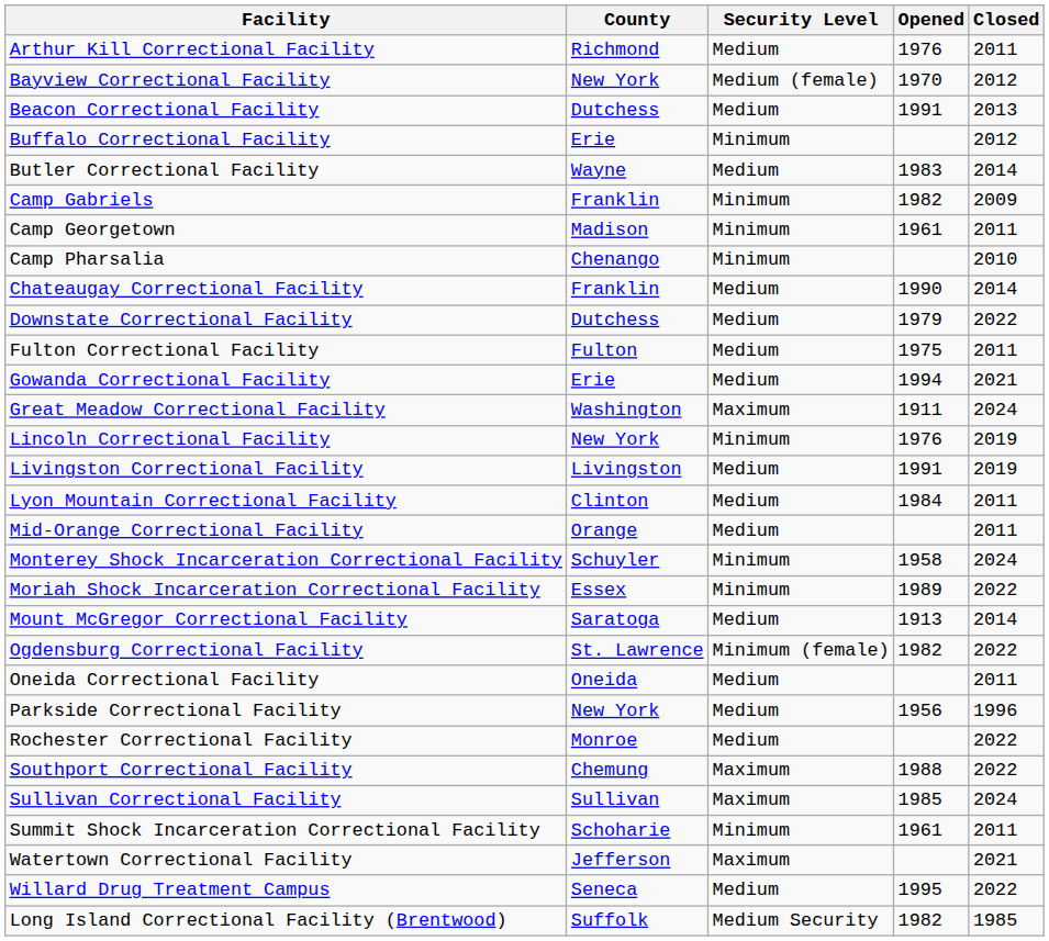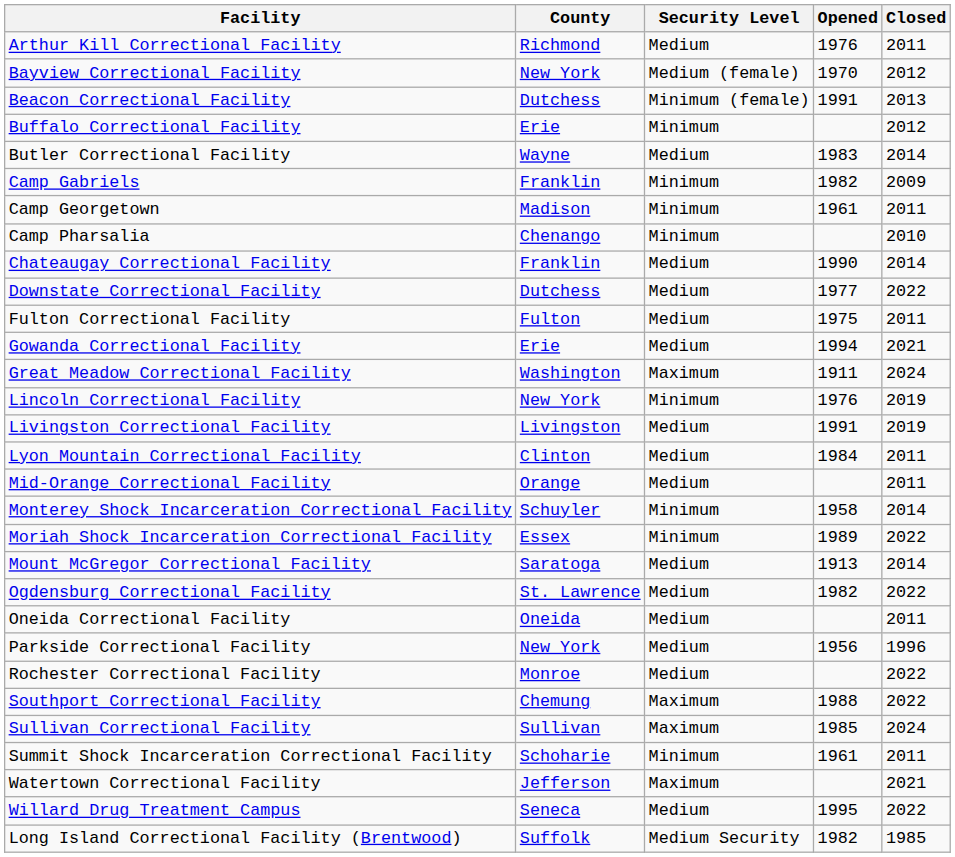 <table class="wikitable sortable">
 <tr>
 <th>Facility</th>
 <th>County</th>
 <th>Security Level</th>
 <th>Opened</th>
 <th>Closed</th>
 </tr>
 <tr>
 <td><a href='#'>Arthur Kill Correctional Facility</a></td>
 <td><a href='#'>Richmond</a></td>
 <td>Medium</td>
 <td>1976</td>
 <td>2011</td>
 </tr>
 <tr>
 <td><a href='#'>Bayview Correctional Facility</a></td>
 <td><a href='#'>New York</a></td>
 <td>Medium (female)</td>
 <td>1970</td>
 <td>2012</td>
 </tr>
 <tr>
 <td><a href='#'>Beacon Correctional Facility</a></td>
 <td><a href='#'>Dutchess</a></td>
-<td>Medium</td>
+<td>Minimum (female)</td>
 <td>1991</td>
 <td>2013</td>
 </tr>
 <tr>
 <td><a href='#'>Buffalo Correctional Facility</a></td>
 <td><a href='#'>Erie</a></td>
 <td>Minimum</td>
 <td></td>
 <td>2012</td>
 </tr>
 <tr>
 <td>Butler Correctional Facility</td>
 <td><a href='#'>Wayne</a></td>
 <td>Medium</td>
 <td>1983</td>
 <td>2014</td>
 </tr>
 <tr>
 <td><a href='#'>Camp Gabriels</a></td>
 <td><a href='#'>Franklin</a></td>
 <td>Minimum</td>
 <td>1982</td>
 <td>2009</td>
 </tr>
 <tr>
 <td>Camp Georgetown</td>
 <td><a href='#'>Madison</a></td>
 <td>Minimum</td>
 <td>1961</td>
 <td>2011</td>
 </tr>
 <tr>
 <td>Camp Pharsalia</td>
 <td><a href='#'>Chenango</a></td>
 <td>Minimum</td>
 <td></td>
 <td>2010</td>
 </tr>
 <tr>
 <td><a href='#'>Chateaugay Correctional Facility</a></td>
 <td><a href='#'>Franklin</a></td>
 <td>Medium</td>
 <td>1990</td>
 <td>2014</td>
 </tr>
 <tr>
 <td><a href='#'>Downstate Correctional Facility</a></td>
 <td><a href='#'>Dutchess</a></td>
 <td>Medium</td>
-<td>1979</td>
+<td>1977</td>
 <td>2022</td>
 </tr>
 <tr>
 <td>Fulton Correctional Facility</td>
 <td><a href='#'>Fulton</a></td>
 <td>Medium</td>
 <td>1975</td>
 <td>2011</td>
 </tr>
 <tr>
 <td><a href='#'>Gowanda Correctional Facility</a></td>
 <td><a href='#'>Erie</a></td>
 <td>Medium</td>
 <td>1994</td>
 <td>2021</td>
 </tr>
 <tr>
 <td><a href='#'>Great Meadow Correctional Facility</a></td>
 <td><a href='#'>Washington</a></td>
 <td>Maximum</td>
 <td>1911</td>
 <td>2024</td>
 </tr>
 <tr>
 <td><a href='#'>Lincoln Correctional Facility</a></td>
 <td><a href='#'>New York</a></td>
 <td>Minimum</td>
 <td>1976</td>
 <td>2019</td>
 </tr>
 <tr>
 <td><a href='#'>Livingston Correctional Facility</a></td>
 <td><a href='#'>Livingston</a></td>
 <td>Medium</td>
 <td>1991</td>
 <td>2019</td>
 </tr>
 <tr>
 <td><a href='#'>Lyon Mountain Correctional Facility</a></td>
 <td><a href='#'>Clinton</a></td>
 <td>Medium</td>
 <td>1984</td>
 <td>2011</td>
 </tr>
 <tr>
 <td><a href='#'>Mid-Orange Correctional Facility</a></td>
 <td><a href='#'>Orange</a></td>
 <td>Medium</td>
 <td></td>
 <td>2011</td>
 </tr>
 <tr>
 <td><a href='#'>Monterey Shock Incarceration Correctional Facility</a></td>
 <td><a href='#'>Schuyler</a></td>
 <td>Minimum</td>
 <td>1958</td>
-<td>2024</td>
+<td>2014</td>
 </tr>
 <tr>
 <td><a href='#'>Moriah Shock Incarceration Correctional Facility</a></td>
 <td><a href='#'>Essex</a></td>
 <td>Minimum</td>
 <td>1989</td>
 <td>2022</td>
 </tr>
 <tr>
 <td><a href='#'>Mount McGregor Correctional Facility</a></td>
 <td><a href='#'>Saratoga</a></td>
 <td>Medium</td>
 <td>1913</td>
 <td>2014</td>
 </tr>
 <tr>
 <td><a href='#'>Ogdensburg Correctional Facility</a></td>
 <td><a href='#'>St. Lawrence</a></td>
-<td>Minimum (female)</td>
+<td>Medium</td>
 <td>1982</td>
 <td>2022</td>
 </tr>
 <tr>
 <td>Oneida Correctional Facility</td>
 <td><a href='#'>Oneida</a></td>
 <td>Medium</td>
 <td></td>
 <td>2011</td>
 </tr>
 <tr>
 <td>Parkside Correctional Facility</td>
 <td><a href='#'>New York</a></td>
 <td>Medium</td>
 <td>1956</td>
 <td>1996</td>
 </tr>
 <tr>
 <td>Rochester Correctional Facility</td>
 <td><a href='#'>Monroe</a></td>
 <td>Medium</td>
 <td></td>
 <td>2022</td>
 </tr>
 <tr>
 <td><a href='#'>Southport Correctional Facility</a></td>
 <td><a href='#'>Chemung</a></td>
 <td>Maximum</td>
 <td>1988</td>
 <td>2022</td>
 </tr>
 <tr>
 <td><a href='#'>Sullivan Correctional Facility</a></td>
 <td><a href='#'>Sullivan</a></td>
 <td>Maximum</td>
 <td>1985</td>
 <td>2024</td>
 </tr>
 <tr>
 <td>Summit Shock Incarceration Correctional Facility</td>
 <td><a href='#'>Schoharie</a></td>
 <td>Minimum</td>
 <td>1961</td>
 <td>2011</td>
 </tr>
 <tr>
 <td>Watertown Correctional Facility</td>
 <td><a href='#'>Jefferson</a></td>
 <td>Maximum</td>
 <td></td>
 <td>2021</td>
 </tr>
 <tr>
 <td><a href='#'>Willard Drug Treatment Campus</a></td>
 <td><a href='#'>Seneca</a></td>
 <td>Medium</td>
 <td>1995</td>
 <td>2022</td>
 </tr>
 <tr>
 <td>Long Island Correctional Facility (<a href='#'>Brentwood</a>)</td>
 <td><a href='#'>Suffolk</a></td>
 <td>Medium Security</td>
 <td>1982</td>
 <td>1985</td>
 </tr>
 </table>
